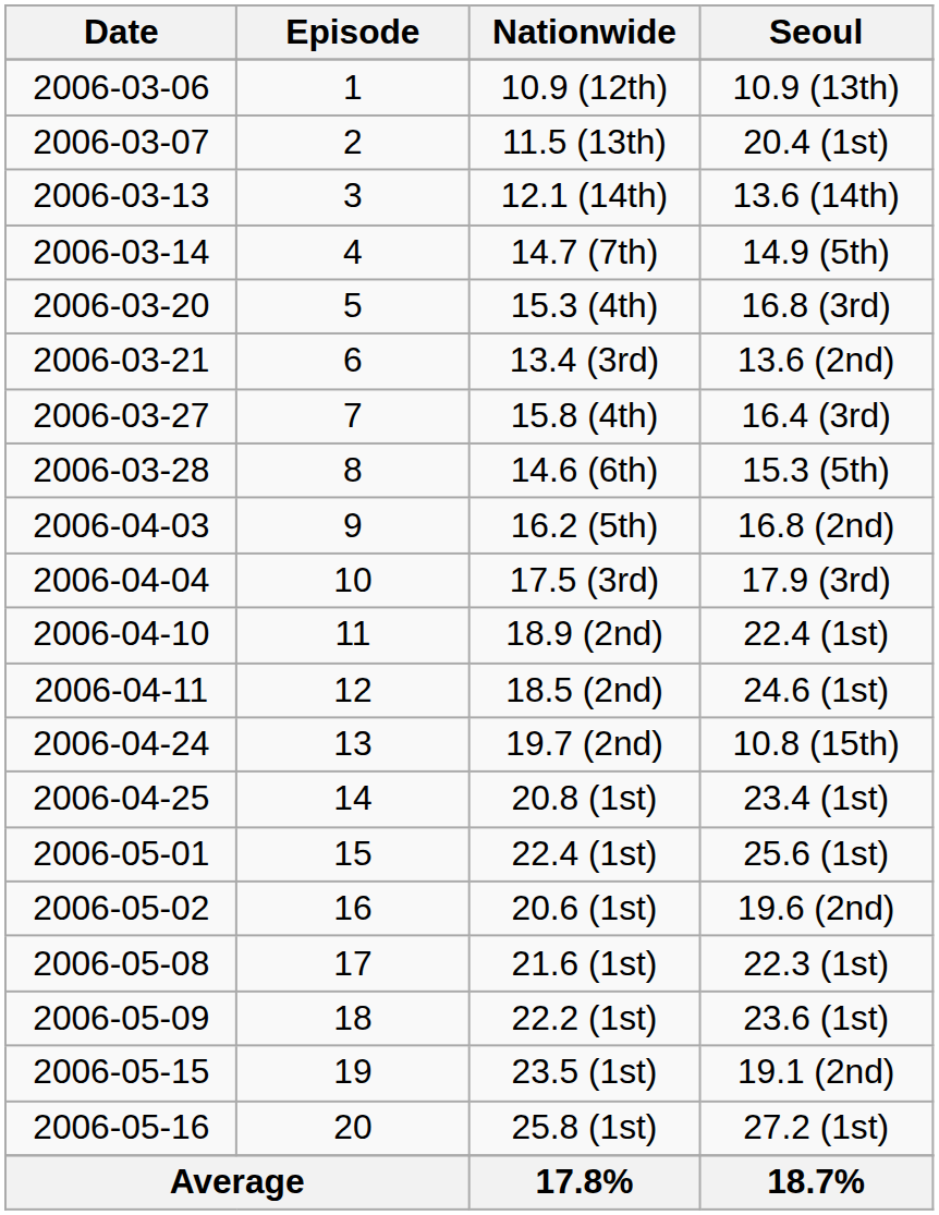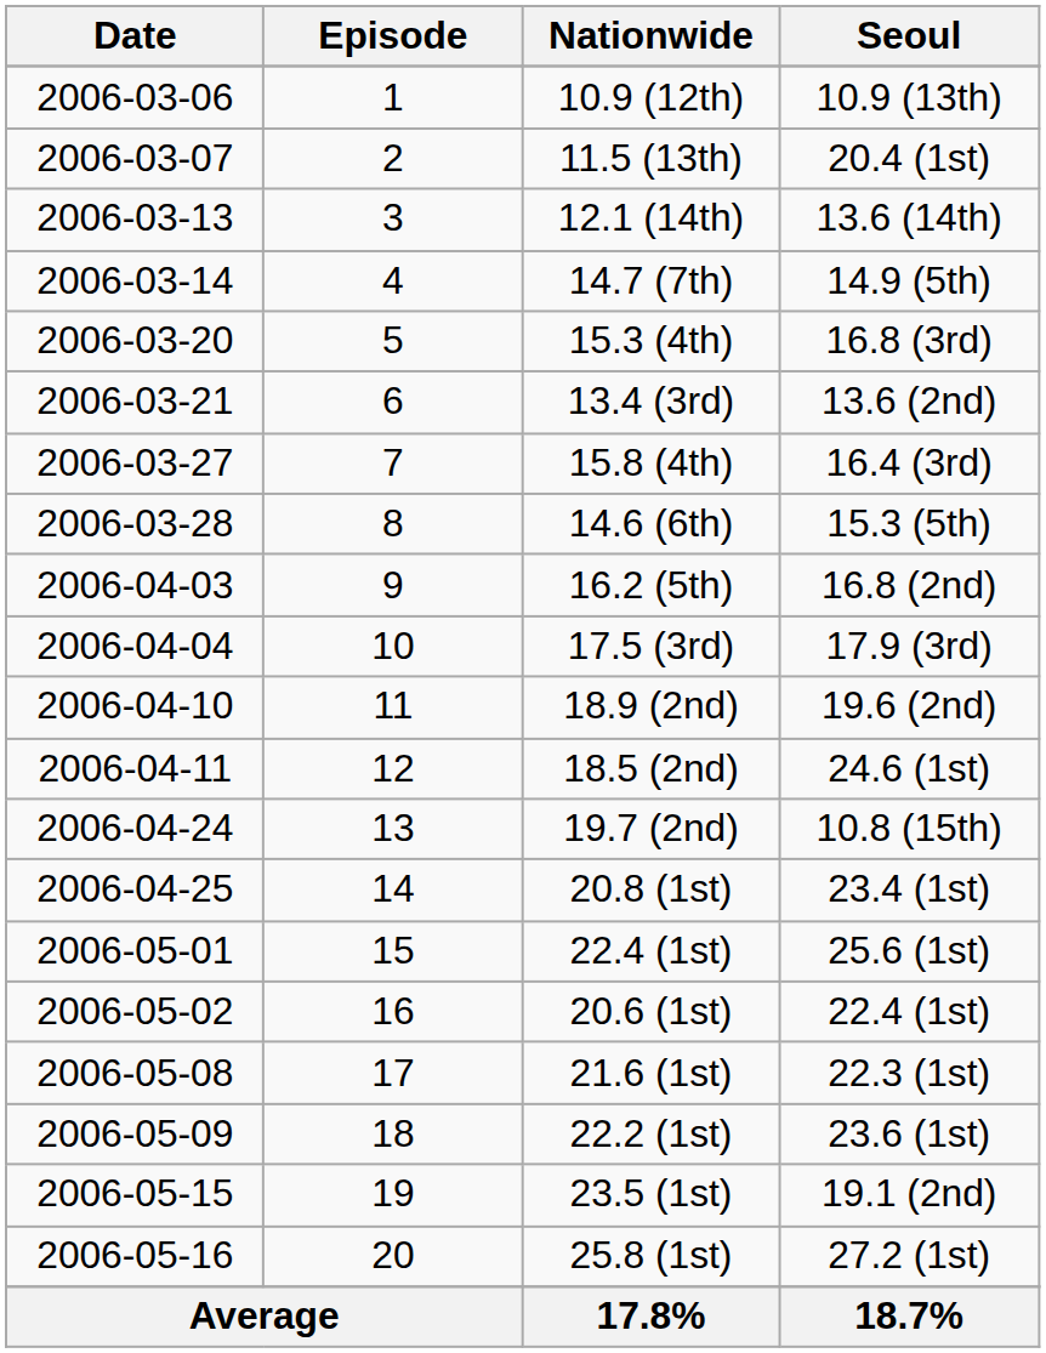 <table class="wikitable">
 <tr>
 <th width=100>Date</th>
 <th width=100>Episode</th>
 <th width=100>Nationwide</th>
 <th width=100>Seoul</th>
 </tr>
 <tr align="center">
 </tr>
 <tr align="center">
 </tr>
 <tr align="center">
 <td>2006-03-06</td>
 <td>1</td>
 <td>10.9 (12th)</td>
 <td>10.9 (13th)</td>
 </tr>
 <tr align="center">
 <td>2006-03-07</td>
 <td>2</td>
 <td>11.5 (13th)</td>
 <td>20.4 (1st)</td>
 </tr>
 <tr align="center">
 <td>2006-03-13</td>
 <td>3</td>
 <td>12.1 (14th)</td>
 <td>13.6 (14th)</td>
 </tr>
 <tr align="center">
 <td>2006-03-14</td>
 <td>4</td>
 <td>14.7 (7th)</td>
 <td>14.9 (5th)</td>
 </tr>
 <tr align="center">
 <td>2006-03-20</td>
 <td>5</td>
 <td>15.3 (4th)</td>
 <td>16.8 (3rd)</td>
 </tr>
 <tr align="center">
 <td>2006-03-21</td>
 <td>6</td>
 <td>13.4 (3rd)</td>
 <td>13.6 (2nd)</td>
 </tr>
 <tr align="center">
 <td>2006-03-27</td>
 <td>7</td>
 <td>15.8 (4th)</td>
 <td>16.4 (3rd)</td>
 </tr>
 <tr align="center">
 <td>2006-03-28</td>
 <td>8</td>
 <td>14.6 (6th)</td>
 <td>15.3 (5th)</td>
 </tr>
 <tr align="center">
 <td>2006-04-03</td>
 <td>9</td>
 <td>16.2 (5th)</td>
 <td>16.8 (2nd)</td>
 </tr>
 <tr align="center">
 <td>2006-04-04</td>
 <td>10</td>
 <td>17.5 (3rd)</td>
 <td>17.9 (3rd)</td>
 </tr>
 <tr align="center">
 <td>2006-04-10</td>
 <td>11</td>
 <td>18.9 (2nd)</td>
-<td>22.4 (1st)</td>
+<td>19.6 (2nd)</td>
 </tr>
 <tr align="center">
 <td>2006-04-11</td>
 <td>12</td>
 <td>18.5 (2nd)</td>
 <td>24.6 (1st)</td>
 </tr>
 <tr align="center">
 <td>2006-04-24</td>
 <td>13</td>
 <td>19.7 (2nd)</td>
 <td>10.8 (15th)</td>
 </tr>
 <tr align="center">
 <td>2006-04-25</td>
 <td>14</td>
 <td>20.8 (1st)</td>
 <td>23.4 (1st)</td>
 </tr>
 <tr align="center">
 <td>2006-05-01</td>
 <td>15</td>
 <td>22.4 (1st)</td>
 <td>25.6 (1st)</td>
 </tr>
 <tr align="center">
 <td>2006-05-02</td>
 <td>16</td>
 <td>20.6 (1st)</td>
-<td>19.6 (2nd)</td>
+<td>22.4 (1st)</td>
 </tr>
 <tr align="center">
 <td>2006-05-08</td>
 <td>17</td>
 <td>21.6 (1st)</td>
 <td>22.3 (1st)</td>
 </tr>
 <tr align="center">
 <td>2006-05-09</td>
 <td>18</td>
 <td>22.2 (1st)</td>
 <td>23.6 (1st)</td>
 </tr>
 <tr align="center">
 <td>2006-05-15</td>
 <td>19</td>
 <td>23.5 (1st)</td>
 <td>19.1 (2nd)</td>
 </tr>
 <tr align="center">
 <td>2006-05-16</td>
 <td>20</td>
 <td>25.8 (1st)</td>
 <td>27.2 (1st)</td>
 </tr>
 <tr align="center">
 </tr>
 <tr align="center">
 <th colspan="2">Average</th>
 <th>17.8%</th>
 <th>18.7%</th>
 </tr>
 </table>
